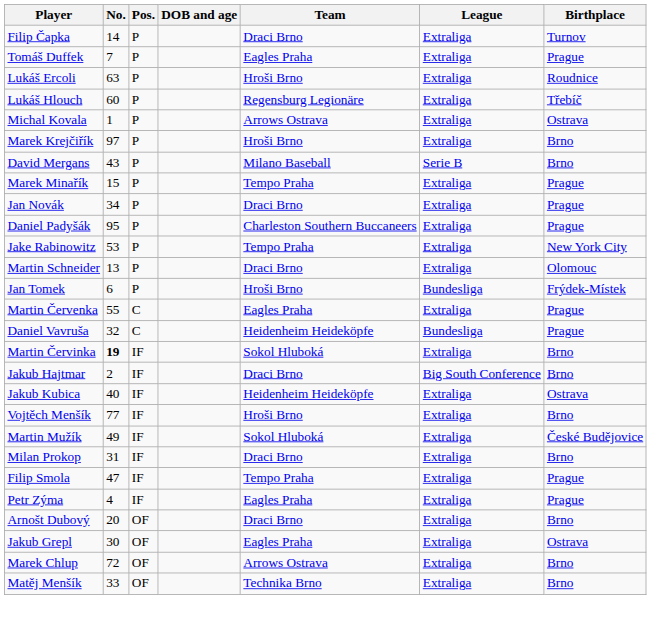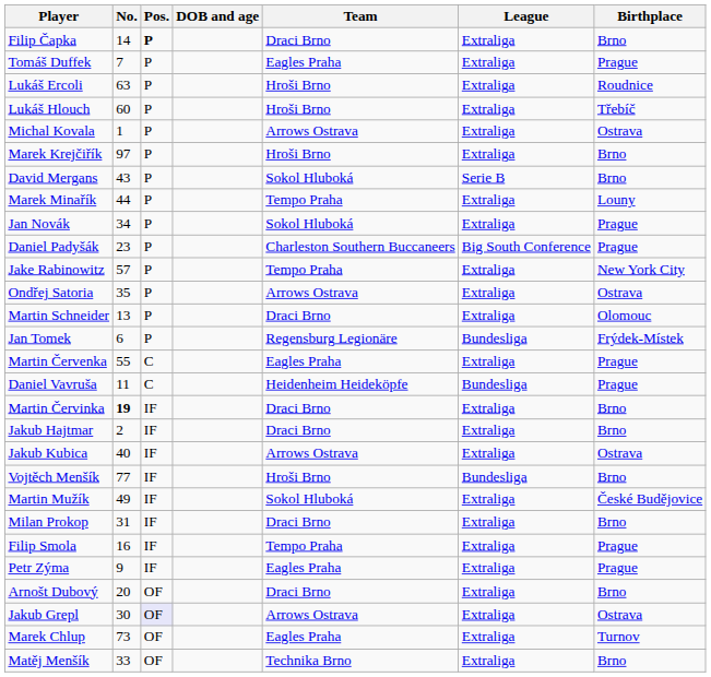 <table class="wikitable sortable" style="white-space:nowrap;">
 <tr>
 <th>Player</th>
 <th>No.</th>
 <th>Pos.</th>
 <th>DOB and age</th>
 <th>Team</th>
 <th>League</th>
 <th>Birthplace</th>
 </tr>
 <tr>
 <td><a href='#'>Filip Čapka</a></td>
 <td>14</td>
-<td>P</td>
+<td><strong>P</strong></td>
 <td></td>
 <td> <a href='#'>Draci Brno</a></td>
 <td><a href='#'>Extraliga</a></td>
-<td> <a href='#'>Turnov</a></td>
+<td> <a href='#'>Brno</a></td>
 </tr>
 <tr>
 <td><a href='#'>Tomáš Duffek</a></td>
 <td>7</td>
 <td>P</td>
 <td></td>
 <td> <a href='#'>Eagles Praha</a></td>
 <td><a href='#'>Extraliga</a></td>
 <td> <a href='#'>Prague</a></td>
 </tr>
 <tr>
 <td><a href='#'>Lukáš Ercoli</a></td>
 <td>63</td>
 <td>P</td>
 <td></td>
 <td> <a href='#'>Hroši Brno</a></td>
 <td><a href='#'>Extraliga</a></td>
 <td> <a href='#'>Roudnice</a></td>
 </tr>
 <tr>
 <td><a href='#'>Lukáš Hlouch</a></td>
 <td>60</td>
 <td>P</td>
 <td></td>
-<td> <a href='#'>Regensburg Legionäre</a></td>
+<td> <a href='#'>Hroši Brno</a></td>
 <td><a href='#'>Extraliga</a></td>
 <td> <a href='#'>Třebíč</a></td>
 </tr>
 <tr>
 <td><a href='#'>Michal Kovala</a></td>
 <td>1</td>
 <td>P</td>
 <td></td>
 <td> <a href='#'>Arrows Ostrava</a></td>
 <td><a href='#'>Extraliga</a></td>
 <td> <a href='#'>Ostrava</a></td>
 </tr>
 <tr>
 <td><a href='#'>Marek Krejčiřík</a></td>
 <td>97</td>
 <td>P</td>
 <td></td>
 <td> <a href='#'>Hroši Brno</a></td>
 <td><a href='#'>Extraliga</a></td>
 <td> <a href='#'>Brno</a></td>
 </tr>
 <tr>
 <td><a href='#'>David Mergans</a></td>
 <td>43</td>
 <td>P</td>
 <td></td>
-<td> <a href='#'>Milano Baseball</a></td>
+<td> <a href='#'>Sokol Hluboká</a></td>
 <td><a href='#'>Serie B</a></td>
 <td> <a href='#'>Brno</a></td>
 </tr>
 <tr>
 <td><a href='#'>Marek Minařík</a></td>
-<td>15</td>
+<td>44</td>
 <td>P</td>
 <td></td>
 <td> <a href='#'>Tempo Praha</a></td>
 <td><a href='#'>Extraliga</a></td>
-<td> <a href='#'>Prague</a></td>
+<td> <a href='#'>Louny</a></td>
 </tr>
 <tr>
 <td><a href='#'>Jan Novák</a></td>
 <td>34</td>
 <td>P</td>
 <td></td>
-<td> <a href='#'>Draci Brno</a></td>
+<td> <a href='#'>Sokol Hluboká</a></td>
 <td><a href='#'>Extraliga</a></td>
 <td> <a href='#'>Prague</a></td>
 </tr>
 <tr>
 <td><a href='#'>Daniel Padyšák</a></td>
-<td>95</td>
+<td>23</td>
 <td>P</td>
 <td></td>
 <td> <a href='#'>Charleston Southern Buccaneers</a></td>
-<td><a href='#'>Extraliga</a></td>
+<td><a href='#'>Big South Conference</a></td>
 <td> <a href='#'>Prague</a></td>
 </tr>
 <tr>
 <td><a href='#'>Jake Rabinowitz</a></td>
-<td>53</td>
+<td>57</td>
 <td>P</td>
 <td></td>
 <td> <a href='#'>Tempo Praha</a></td>
 <td><a href='#'>Extraliga</a></td>
 <td> <a href='#'>New York City</a></td>
+</tr>
+<tr>
+<td><a href='#'>Ondřej Satoria</a></td>
+<td>35</td>
+<td>P</td>
+<td></td>
+<td> <a href='#'>Arrows Ostrava</a></td>
+<td><a href='#'>Extraliga</a></td>
+<td> <a href='#'>Ostrava</a></td>
 </tr>
 <tr>
 <td><a href='#'>Martin Schneider</a></td>
 <td>13</td>
 <td>P</td>
 <td></td>
 <td> <a href='#'>Draci Brno</a></td>
 <td><a href='#'>Extraliga</a></td>
 <td> <a href='#'>Olomouc</a></td>
 </tr>
 <tr>
 <td><a href='#'>Jan Tomek</a></td>
 <td>6</td>
 <td>P</td>
 <td></td>
-<td> <a href='#'>Hroši Brno</a></td>
+<td> <a href='#'>Regensburg Legionäre</a></td>
 <td><a href='#'>Bundesliga</a></td>
 <td> <a href='#'>Frýdek-Místek</a></td>
 </tr>
 <tr>
 <td><a href='#'>Martin Červenka</a></td>
 <td>55</td>
 <td>C</td>
 <td></td>
 <td> <a href='#'>Eagles Praha</a></td>
 <td><a href='#'>Extraliga</a></td>
 <td> <a href='#'>Prague</a></td>
 </tr>
 <tr>
 <td><a href='#'>Daniel Vavruša</a></td>
-<td>32</td>
+<td>11</td>
 <td>C</td>
 <td></td>
 <td> <a href='#'>Heidenheim Heideköpfe</a></td>
 <td><a href='#'>Bundesliga</a></td>
 <td> <a href='#'>Prague</a></td>
 </tr>
 <tr>
 <td><a href='#'>Martin Červinka</a></td>
 <td><strong>19</strong></td>
 <td>IF</td>
 <td></td>
-<td> <a href='#'>Sokol Hluboká</a></td>
+<td> <a href='#'>Draci Brno</a></td>
 <td><a href='#'>Extraliga</a></td>
 <td> <a href='#'>Brno</a></td>
 </tr>
 <tr>
 <td><a href='#'>Jakub Hajtmar</a></td>
 <td>2</td>
 <td>IF</td>
 <td></td>
 <td> <a href='#'>Draci Brno</a></td>
-<td><a href='#'>Big South Conference</a></td>
+<td><a href='#'>Extraliga</a></td>
 <td> <a href='#'>Brno</a></td>
 </tr>
 <tr>
 <td><a href='#'>Jakub Kubica</a></td>
 <td>40</td>
 <td>IF</td>
 <td></td>
-<td> <a href='#'>Heidenheim Heideköpfe</a></td>
+<td> <a href='#'>Arrows Ostrava</a></td>
 <td><a href='#'>Extraliga</a></td>
 <td> <a href='#'>Ostrava</a></td>
 </tr>
 <tr>
 <td><a href='#'>Vojtěch Menšík</a></td>
 <td>77</td>
 <td>IF</td>
 <td></td>
 <td> <a href='#'>Hroši Brno</a></td>
-<td><a href='#'>Extraliga</a></td>
+<td><a href='#'>Bundesliga</a></td>
 <td> <a href='#'>Brno</a></td>
 </tr>
 <tr>
 <td><a href='#'>Martin Mužík</a></td>
 <td>49</td>
 <td>IF</td>
 <td></td>
 <td> <a href='#'>Sokol Hluboká</a></td>
 <td><a href='#'>Extraliga</a></td>
 <td> <a href='#'>České Budějovice</a></td>
 </tr>
 <tr>
 <td><a href='#'>Milan Prokop</a></td>
 <td>31</td>
 <td>IF</td>
 <td></td>
 <td> <a href='#'>Draci Brno</a></td>
 <td><a href='#'>Extraliga</a></td>
 <td> <a href='#'>Brno</a></td>
 </tr>
 <tr>
 <td><a href='#'>Filip Smola</a></td>
-<td>47</td>
+<td>16</td>
 <td>IF</td>
 <td></td>
 <td> <a href='#'>Tempo Praha</a></td>
 <td><a href='#'>Extraliga</a></td>
 <td> <a href='#'>Prague</a></td>
 </tr>
 <tr>
 <td><a href='#'>Petr Zýma</a></td>
-<td>4</td>
+<td>9</td>
 <td>IF</td>
 <td></td>
 <td> <a href='#'>Eagles Praha</a></td>
 <td><a href='#'>Extraliga</a></td>
 <td> <a href='#'>Prague</a></td>
 </tr>
 <tr>
 <td><a href='#'>Arnošt Dubový</a></td>
 <td>20</td>
 <td>OF</td>
 <td></td>
 <td> <a href='#'>Draci Brno</a></td>
 <td><a href='#'>Extraliga</a></td>
 <td> <a href='#'>Brno</a></td>
 </tr>
 <tr>
 <td><a href='#'>Jakub Grepl</a></td>
 <td>30</td>
-<td>OF</td>
+<td style="background: lavender;">OF</td>
 <td></td>
-<td> <a href='#'>Eagles Praha</a></td>
+<td> <a href='#'>Arrows Ostrava</a></td>
 <td><a href='#'>Extraliga</a></td>
 <td> <a href='#'>Ostrava</a></td>
 </tr>
 <tr>
 <td><a href='#'>Marek Chlup</a></td>
-<td>72</td>
+<td>73</td>
 <td>OF</td>
 <td></td>
-<td> <a href='#'>Arrows Ostrava</a></td>
+<td> <a href='#'>Eagles Praha</a></td>
 <td><a href='#'>Extraliga</a></td>
-<td> <a href='#'>Brno</a></td>
+<td> <a href='#'>Turnov</a></td>
 </tr>
 <tr>
 <td><a href='#'>Matěj Menšík</a></td>
 <td>33</td>
 <td>OF</td>
 <td></td>
 <td> <a href='#'>Technika Brno</a></td>
 <td><a href='#'>Extraliga</a></td>
 <td> <a href='#'>Brno</a></td>
 </tr>
 </table>
